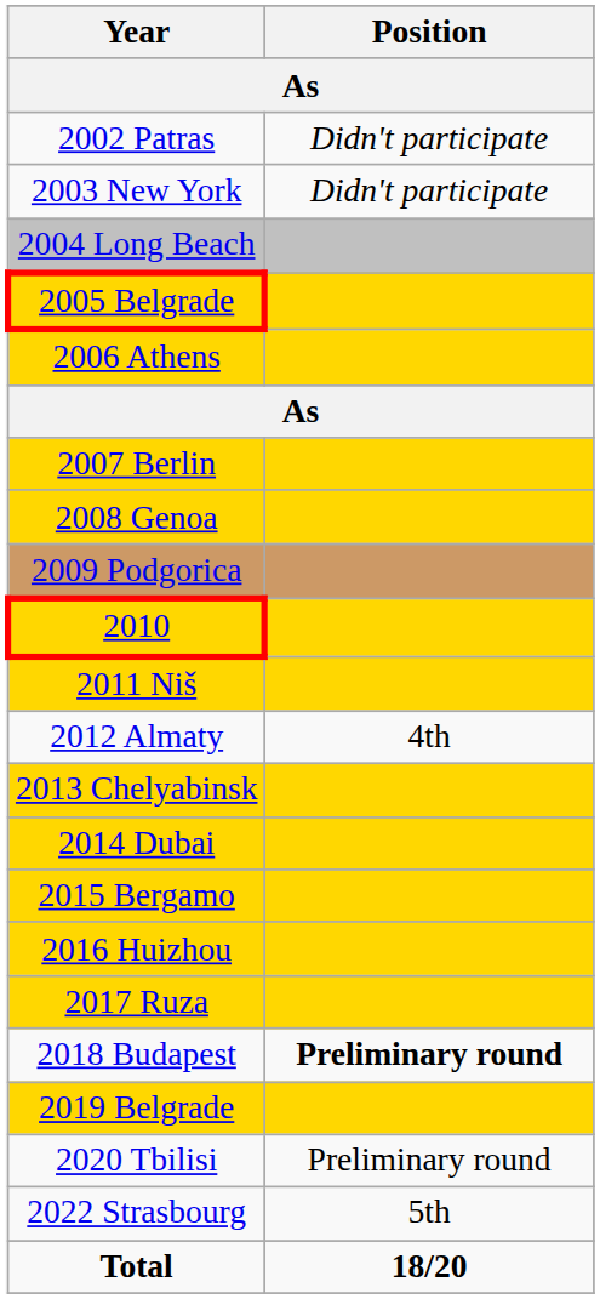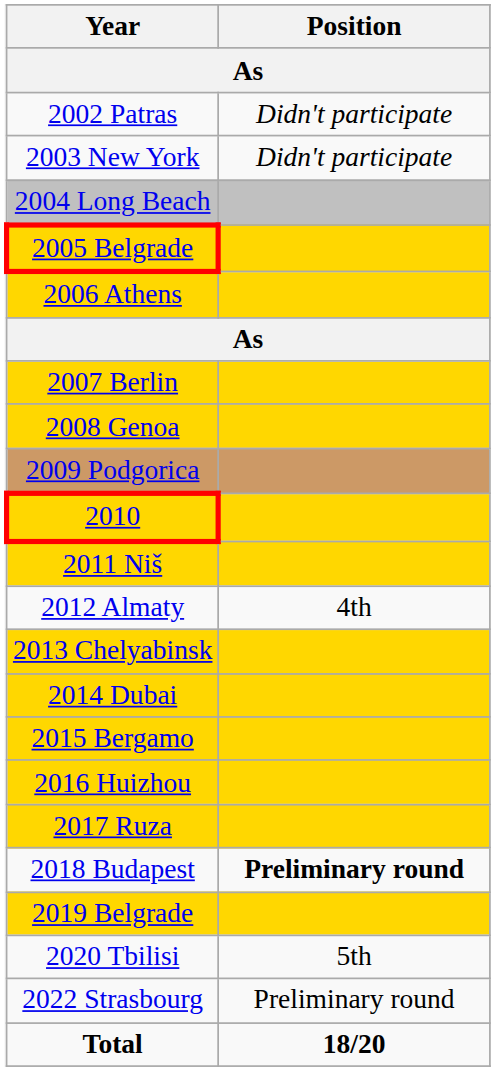 <table class="wikitable" style="text-align: center;">
 <tr>
 <th>Year</th>
 <th width="150">Position</th>
 </tr>
 <tr>
 <th colspan=2>As <strong></strong></th>
 </tr>
 <tr>
 <td> <a href='#'>2002 Patras</a></td>
 <td><em>Didn't participate</em></td>
 </tr>
 <tr>
 <td> <a href='#'>2003 New York</a></td>
 <td><em>Didn't participate</em></td>
 </tr>
 <tr bgcolor=silver>
 <td> <a href='#'>2004 Long Beach</a></td>
 <td></td>
 </tr>
 <tr bgcolor=gold>
 <td style="border: 3px solid red"> <a href='#'>2005 Belgrade</a></td>
 <td></td>
 </tr>
 <tr bgcolor=gold>
 <td> <a href='#'>2006 Athens</a></td>
 <td></td>
 </tr>
 <tr>
 <th colspan=2>As </th>
 </tr>
 <tr bgcolor=gold>
 <td> <a href='#'>2007 Berlin</a></td>
 <td></td>
 </tr>
 <tr bgcolor=gold>
 <td> <a href='#'>2008 Genoa</a></td>
 <td></td>
 </tr>
 <tr bgcolor=cc9966>
 <td> <a href='#'>2009 Podgorica</a></td>
 <td></td>
 </tr>
 <tr bgcolor=gold>
 <td style="border: 3px solid red"> <a href='#'>2010</a></td>
 <td></td>
 </tr>
 <tr bgcolor=gold>
 <td> <a href='#'>2011 Niš</a></td>
 <td></td>
 </tr>
 <tr>
 <td> <a href='#'>2012 Almaty</a></td>
 <td>4th</td>
 </tr>
 <tr bgcolor=gold>
 <td> <a href='#'>2013 Chelyabinsk</a></td>
 <td></td>
 </tr>
 <tr bgcolor=gold>
 <td> <a href='#'>2014 Dubai</a></td>
 <td></td>
 </tr>
 <tr bgcolor=gold>
 <td> <a href='#'>2015 Bergamo</a></td>
 <td></td>
 </tr>
 <tr bgcolor=gold>
 <td> <a href='#'>2016 Huizhou</a></td>
 <td></td>
 </tr>
 <tr bgcolor=gold>
 <td> <a href='#'>2017 Ruza</a></td>
 <td></td>
 </tr>
 <tr>
 <td> <a href='#'>2018 Budapest</a></td>
 <td><strong>Preliminary round</strong></td>
 </tr>
 <tr bgcolor=gold>
 <td> <a href='#'>2019 Belgrade</a></td>
 <td></td>
 </tr>
 <tr>
 <td> <a href='#'>2020 Tbilisi</a></td>
-<td>Preliminary round</td>
+<td>5th</td>
 </tr>
 <tr>
 <td> <a href='#'>2022 Strasbourg</a></td>
-<td>5th</td>
+<td>Preliminary round</td>
 </tr>
 <tr>
 <td><strong>Total</strong></td>
 <td><strong>18/20</strong></td>
 </tr>
 </table>
